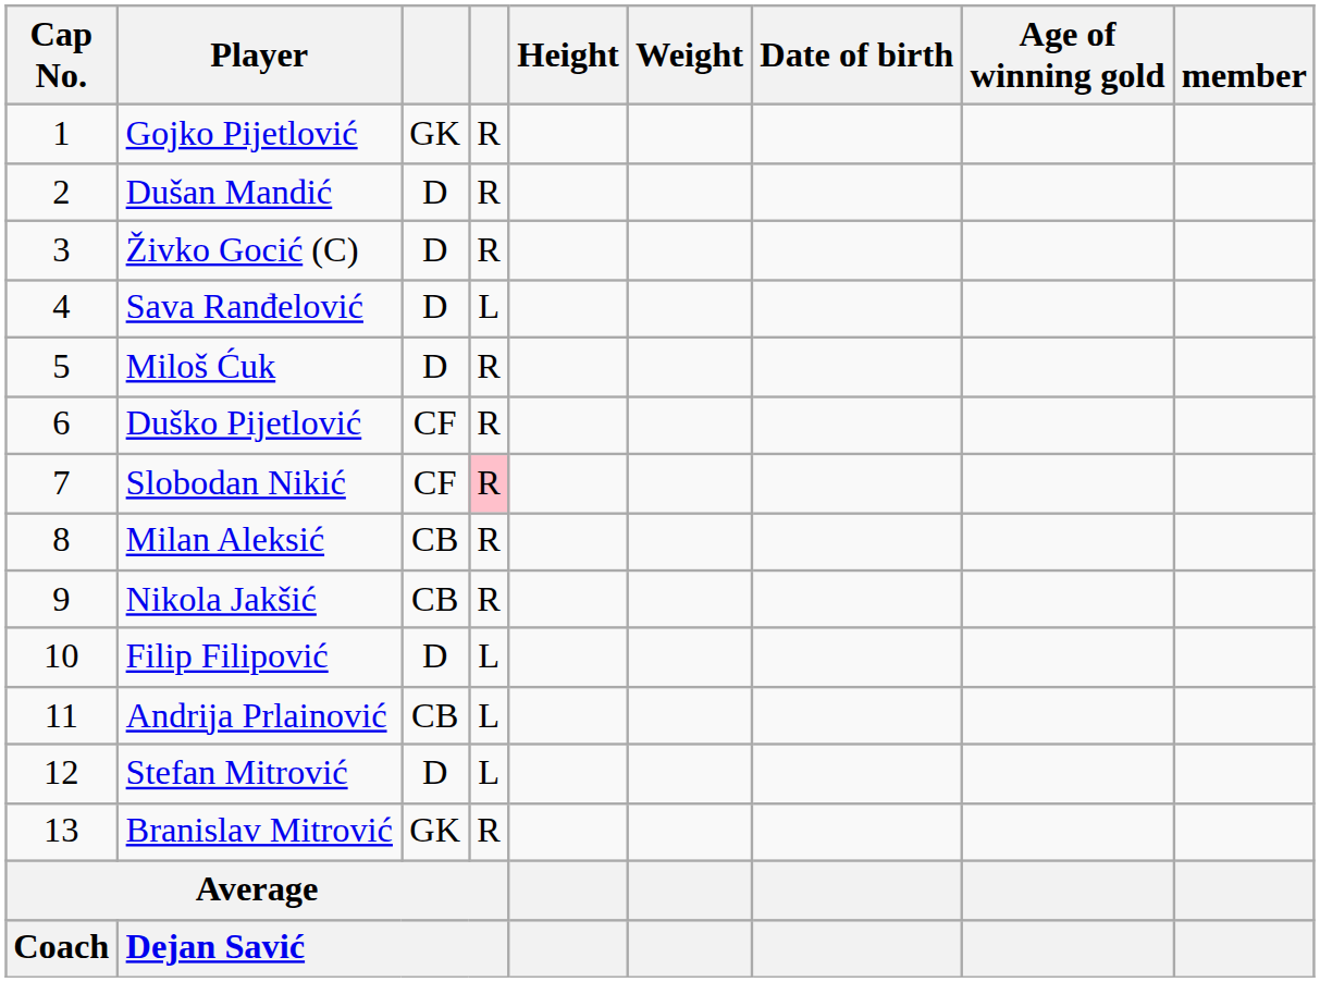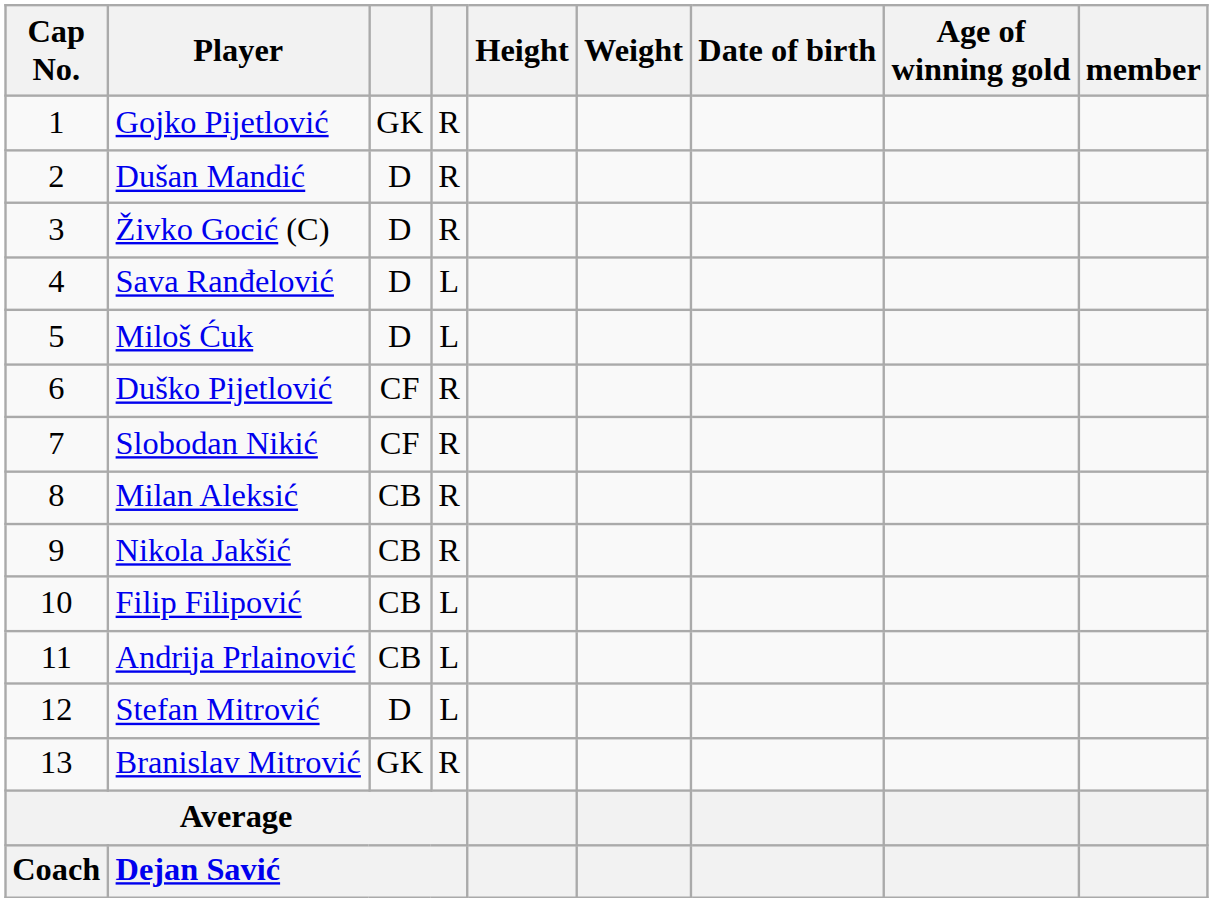 <table class="wikitable sortable" style="text-align: center; font-size: 85%; margin-left: 1em;">
 <tr>
 <th>Cap<br>No.</th>
 <th>Player</th>
 <th></th>
 <th></th>
 <th>Height</th>
 <th>Weight</th>
 <th>Date of birth</th>
 <th>Age of<br>winning gold</th>
 <th><br>member</th>
 </tr>
 <tr>
 <td>1</td>
 <td style="text-align: left;" data-sort-value="Pijetlović, Gojko"><a href='#'>Gojko Pijetlović</a></td>
 <td>GK</td>
 <td>R</td>
 <td style="text-align: left;"></td>
 <td style="text-align: right;"></td>
 <td style="text-align: right;"></td>
 <td style="text-align: left;"></td>
 <td></td>
 </tr>
 <tr>
 <td>2</td>
 <td style="text-align: left;" data-sort-value="Mandić, Dušan"><a href='#'>Dušan Mandić</a></td>
 <td>D</td>
 <td>R</td>
 <td style="text-align: left;"></td>
 <td style="text-align: right;"></td>
 <td style="text-align: right;"></td>
 <td style="text-align: left;"></td>
 <td></td>
 </tr>
 <tr>
 <td>3</td>
 <td style="text-align: left;" data-sort-value="Gocić, Živko"><a href='#'>Živko Gocić</a> (C)</td>
 <td>D</td>
 <td>R</td>
 <td style="text-align: left;"></td>
 <td style="text-align: right;"></td>
 <td style="text-align: right;"></td>
 <td style="text-align: left;"></td>
 <td></td>
 </tr>
 <tr>
 <td>4</td>
 <td style="text-align: left;" data-sort-value="Ranđelović, Sava"><a href='#'>Sava Ranđelović</a></td>
 <td>D</td>
 <td>L</td>
 <td style="text-align: left;"></td>
 <td style="text-align: right;"></td>
 <td style="text-align: right;"></td>
 <td style="text-align: left;"></td>
 <td></td>
 </tr>
 <tr>
 <td>5</td>
 <td style="text-align: left;" data-sort-value="Ćuk, Miloš"><a href='#'>Miloš Ćuk</a></td>
 <td>D</td>
-<td>R</td>
+<td>L</td>
 <td style="text-align: left;"></td>
 <td style="text-align: right;"></td>
 <td style="text-align: right;"></td>
 <td style="text-align: left;"></td>
 <td></td>
 </tr>
 <tr>
 <td>6</td>
 <td style="text-align: left;" data-sort-value="Pijetlović, Duško"><a href='#'>Duško Pijetlović</a></td>
 <td>CF</td>
 <td>R</td>
 <td style="text-align: left;"></td>
 <td style="text-align: right;"></td>
 <td style="text-align: right;"></td>
 <td style="text-align: left;"></td>
 <td></td>
 </tr>
 <tr>
 <td>7</td>
 <td style="text-align: left;" data-sort-value="Nikić, Slobodan"><a href='#'>Slobodan Nikić</a></td>
 <td>CF</td>
-<td style="background: pink;">R</td>
+<td>R</td>
 <td style="text-align: left;"></td>
 <td style="text-align: right;"></td>
 <td style="text-align: right;"></td>
 <td style="text-align: left;"></td>
 <td></td>
 </tr>
 <tr>
 <td>8</td>
 <td style="text-align: left;" data-sort-value="Aleksić, Milan"><a href='#'>Milan Aleksić</a></td>
 <td>CB</td>
 <td>R</td>
 <td style="text-align: left;"></td>
 <td style="text-align: right;"></td>
 <td style="text-align: right;"></td>
 <td style="text-align: left;"></td>
 <td></td>
 </tr>
 <tr>
 <td>9</td>
 <td style="text-align: left;" data-sort-value="Jakšić, Nikola"><a href='#'>Nikola Jakšić</a></td>
 <td>CB</td>
 <td>R</td>
 <td style="text-align: left;"></td>
 <td style="text-align: right;"></td>
 <td style="text-align: right;"></td>
 <td style="text-align: left;"></td>
 <td></td>
 </tr>
 <tr>
 <td>10</td>
 <td style="text-align: left;" data-sort-value="Filipović, Filip"><a href='#'>Filip Filipović</a></td>
-<td>D</td>
+<td>CB</td>
 <td>L</td>
 <td style="text-align: left;"></td>
 <td style="text-align: right;"></td>
 <td style="text-align: right;"></td>
 <td style="text-align: left;"></td>
 <td></td>
 </tr>
 <tr>
 <td>11</td>
 <td style="text-align: left;" data-sort-value="Prlainović, Andrija"><a href='#'>Andrija Prlainović</a></td>
 <td>CB</td>
 <td>L</td>
 <td style="text-align: left;"></td>
 <td style="text-align: right;"></td>
 <td style="text-align: right;"></td>
 <td style="text-align: left;"></td>
 <td></td>
 </tr>
 <tr>
 <td>12</td>
 <td style="text-align: left;" data-sort-value="Mitrović, Stefan"><a href='#'>Stefan Mitrović</a></td>
 <td>D</td>
 <td>L</td>
 <td style="text-align: left;"></td>
 <td style="text-align: right;"></td>
 <td style="text-align: right;"></td>
 <td style="text-align: left;"></td>
 <td></td>
 </tr>
 <tr>
 <td>13</td>
 <td style="text-align: left;" data-sort-value="Mitrović, Branislav"><a href='#'>Branislav Mitrović</a></td>
 <td>GK</td>
 <td>R</td>
 <td style="text-align: left;"></td>
 <td style="text-align: right;"></td>
 <td style="text-align: right;"></td>
 <td style="text-align: left;"></td>
 <td></td>
 </tr>
 <tr>
 <th colspan="4">Average</th>
 <th style="text-align: left;"></th>
 <th style="text-align: right;"></th>
 <th style="text-align: right;"></th>
 <th style="text-align: left;"></th>
 <th></th>
 </tr>
 <tr>
 <th>Coach</th>
 <th colspan="3" style="text-align: left;"><a href='#'>Dejan Savić</a></th>
 <th style="text-align: left;"></th>
 <th></th>
 <th style="text-align: right;"></th>
 <th style="text-align: left;"></th>
 <th></th>
 </tr>
 </table>
